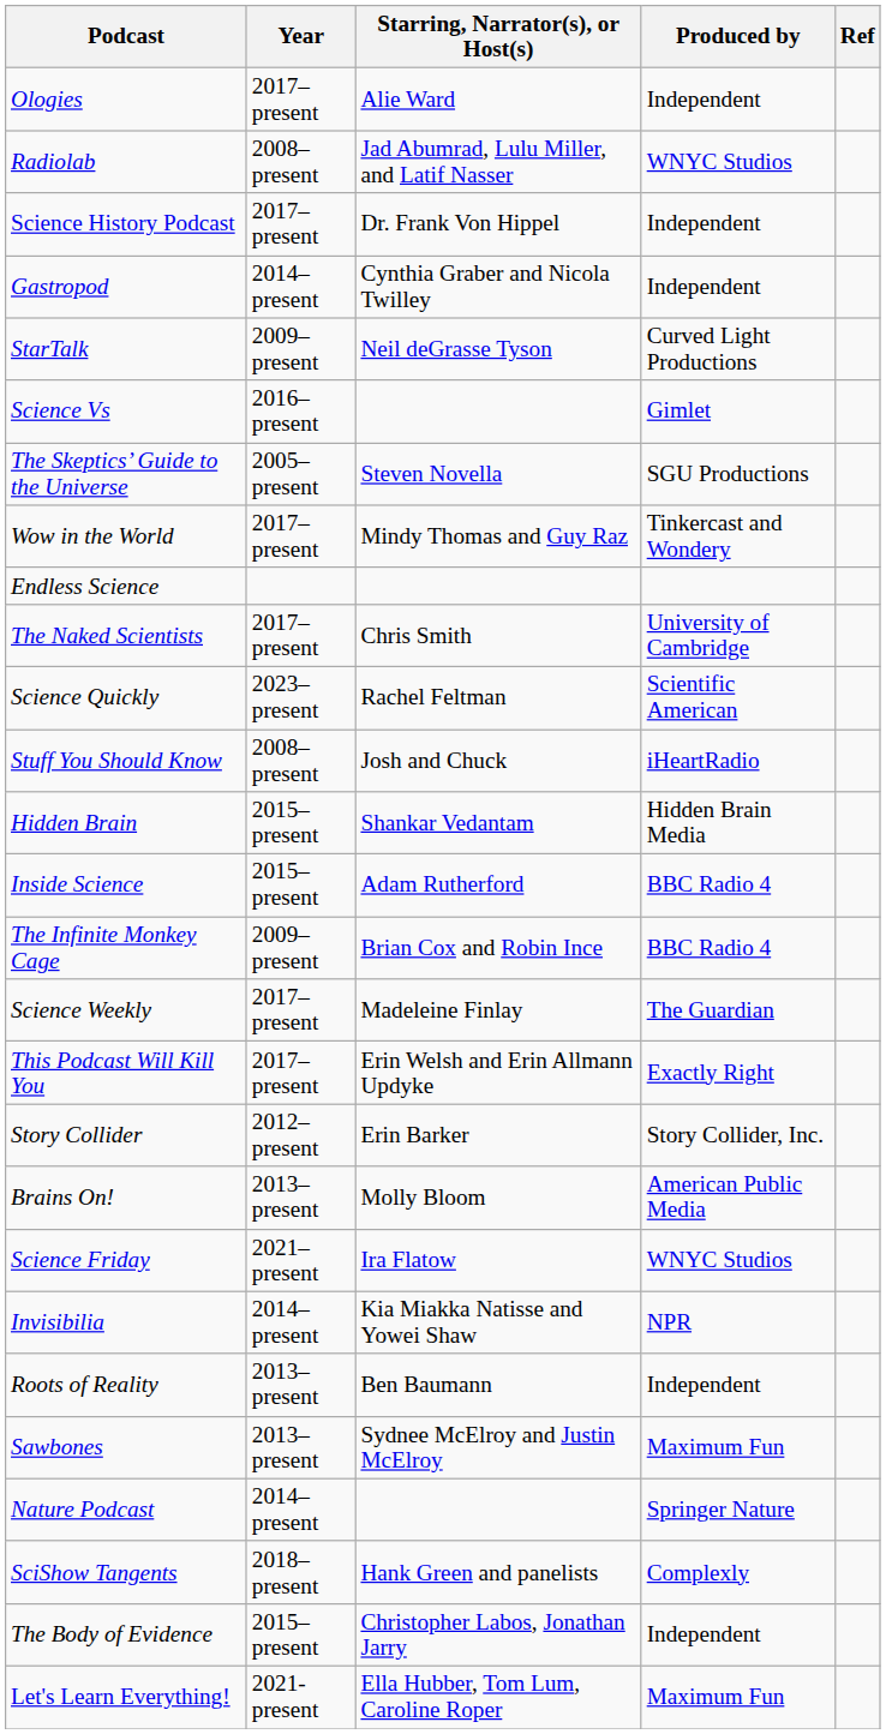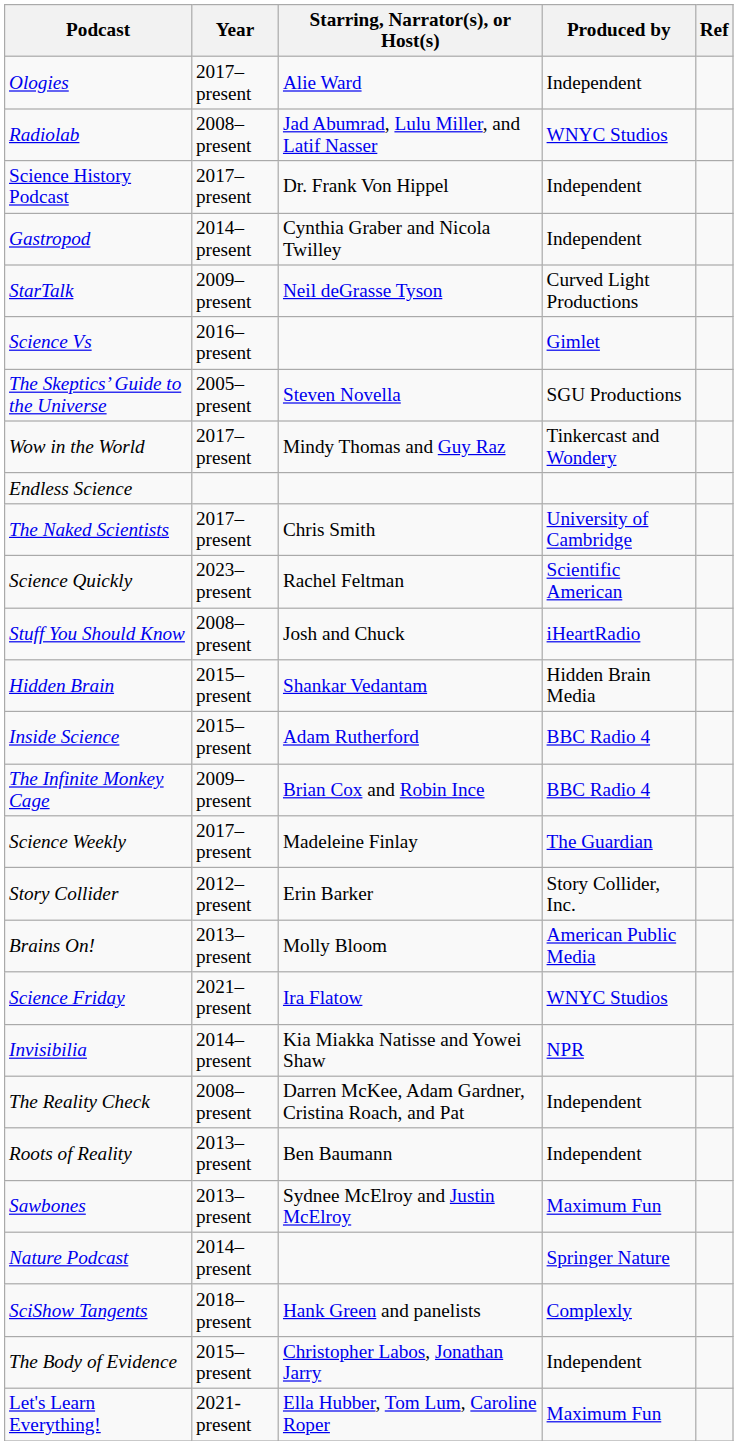 <table class="wikitable sortable">
 <tr>
 <th>Podcast</th>
 <th>Year</th>
 <th>Starring, Narrator(s), or Host(s)</th>
 <th>Produced by</th>
 <th>Ref</th>
 </tr>
 <tr>
 <td><a href='#'><em>Ologies</em></a></td>
 <td>2017–present</td>
 <td><a href='#'>Alie Ward</a></td>
 <td>Independent</td>
 <td></td>
 </tr>
 <tr>
 <td><em><a href='#'>Radiolab</a></em></td>
 <td>2008–present</td>
 <td><a href='#'>Jad Abumrad</a>, <a href='#'>Lulu Miller</a>, and <a href='#'>Latif Nasser</a></td>
 <td><a href='#'>WNYC Studios</a></td>
 <td></td>
 </tr>
 <tr>
 <td><a href='#'>Science History Podcast</a></td>
 <td>2017–present</td>
 <td>Dr. Frank Von Hippel</td>
 <td>Independent</td>
 <td></td>
 </tr>
 <tr>
 <td><a href='#'><em>Gastropod</em></a></td>
 <td>2014–present</td>
 <td>Cynthia Graber and Nicola Twilley</td>
 <td>Independent</td>
 <td></td>
 </tr>
 <tr>
 <td><a href='#'><em>StarTalk</em></a></td>
 <td>2009–present</td>
 <td><a href='#'>Neil deGrasse Tyson</a></td>
 <td>Curved Light Productions</td>
 <td></td>
 </tr>
 <tr>
 <td><em><a href='#'>Science Vs</a></em></td>
 <td>2016–present</td>
 <td></td>
 <td><a href='#'>Gimlet</a></td>
 <td></td>
 </tr>
 <tr>
 <td><a href='#'><em>The Skeptics’ Guide to the Universe</em></a></td>
 <td>2005–present</td>
 <td><a href='#'>Steven Novella</a></td>
 <td>SGU Productions</td>
 <td></td>
 </tr>
 <tr>
 <td><em>Wow in the World</em></td>
 <td>2017–present</td>
 <td>Mindy Thomas and <a href='#'>Guy Raz</a></td>
 <td>Tinkercast and <a href='#'>Wondery</a></td>
 <td></td>
 </tr>
 <tr>
 <td><em>Endless Science</em></td>
 <td></td>
 <td></td>
 <td></td>
 <td></td>
 </tr>
 <tr>
 <td><em><a href='#'>The Naked Scientists</a></em></td>
 <td>2017–present</td>
 <td>Chris Smith</td>
 <td><a href='#'>University of Cambridge</a></td>
 <td></td>
 </tr>
 <tr>
 <td><em>Science Quickly</em></td>
 <td>2023–present</td>
 <td>Rachel Feltman</td>
 <td><a href='#'>Scientific American</a></td>
 <td></td>
 </tr>
 <tr>
 <td><em><a href='#'>Stuff You Should Know</a></em></td>
 <td>2008–present</td>
 <td>Josh and Chuck</td>
 <td><a href='#'>iHeartRadio</a></td>
 <td></td>
 </tr>
 <tr>
 <td><em><a href='#'>Hidden Brain</a></em></td>
 <td>2015–present</td>
 <td><a href='#'>Shankar Vedantam</a></td>
 <td>Hidden Brain Media</td>
 <td></td>
 </tr>
 <tr>
 <td><em><a href='#'>Inside Science</a></em></td>
 <td>2015–present</td>
 <td><a href='#'>Adam Rutherford</a></td>
 <td><a href='#'>BBC Radio 4</a></td>
 <td></td>
 </tr>
 <tr>
 <td><em><a href='#'>The Infinite Monkey Cage</a></em></td>
 <td>2009–present</td>
 <td><a href='#'>Brian Cox</a> and <a href='#'>Robin Ince</a></td>
 <td><a href='#'>BBC Radio 4</a></td>
 <td></td>
 </tr>
 <tr>
 <td><em>Science Weekly</em></td>
 <td>2017–present</td>
 <td>Madeleine Finlay</td>
 <td><a href='#'>The Guardian</a></td>
 <td></td>
 </tr>
 <tr>
-<td><em><a href='#'>This Podcast Will Kill You</a></em></td>
-<td>2017–present</td>
-<td>Erin Welsh and Erin Allmann Updyke</td>
-<td><a href='#'>Exactly Right</a></td>
-<td></td>
-</tr>
-<tr>
 <td><em>Story Collider</em></td>
 <td>2012–present</td>
 <td>Erin Barker</td>
 <td>Story Collider, Inc.</td>
 <td></td>
 </tr>
 <tr>
 <td><em>Brains On!</em></td>
 <td>2013–present</td>
 <td>Molly Bloom</td>
 <td><a href='#'>American Public Media</a></td>
 <td></td>
 </tr>
 <tr>
 <td><em><a href='#'>Science Friday</a></em></td>
 <td>2021–present</td>
 <td><a href='#'>Ira Flatow</a></td>
 <td><a href='#'>WNYC Studios</a></td>
 <td></td>
 </tr>
 <tr>
 <td><em><a href='#'>Invisibilia</a></em></td>
 <td>2014–present</td>
 <td>Kia Miakka Natisse and Yowei Shaw</td>
 <td><a href='#'>NPR</a></td>
+<td></td>
+</tr>
+<tr>
+<td><em>The Reality Check</em></td>
+<td>2008–present</td>
+<td>Darren McKee, Adam Gardner, Cristina Roach, and Pat</td>
+<td>Independent</td>
 <td></td>
 </tr>
 <tr>
 <td><em>Roots of Reality</em></td>
 <td>2013–present</td>
 <td>Ben Baumann</td>
 <td>Independent</td>
 <td></td>
 </tr>
 <tr>
 <td><a href='#'><em>Sawbones</em></a></td>
 <td>2013–present</td>
 <td>Sydnee McElroy and <a href='#'>Justin McElroy</a></td>
 <td><a href='#'>Maximum Fun</a></td>
 <td></td>
 </tr>
 <tr>
 <td><em><a href='#'>Nature Podcast</a></em></td>
 <td>2014–present</td>
 <td></td>
 <td><a href='#'>Springer Nature</a></td>
 <td></td>
 </tr>
 <tr>
 <td><em><a href='#'>SciShow Tangents</a></em></td>
 <td>2018–present</td>
 <td><a href='#'>Hank Green</a> and panelists</td>
 <td><a href='#'>Complexly</a></td>
 <td></td>
 </tr>
 <tr>
 <td><em>The Body of Evidence</em></td>
 <td>2015–present</td>
 <td><a href='#'>Christopher Labos</a>, <a href='#'>Jonathan Jarry</a></td>
 <td>Independent</td>
 <td></td>
 </tr>
 <tr>
 <td><a href='#'>Let's Learn Everything!</a></td>
 <td>2021-<br>present</td>
 <td><a href='#'>Ella Hubber</a>, <a href='#'>Tom Lum</a>, <a href='#'>Caroline Roper</a></td>
 <td><a href='#'>Maximum Fun</a></td>
 <td></td>
 </tr>
 </table>
